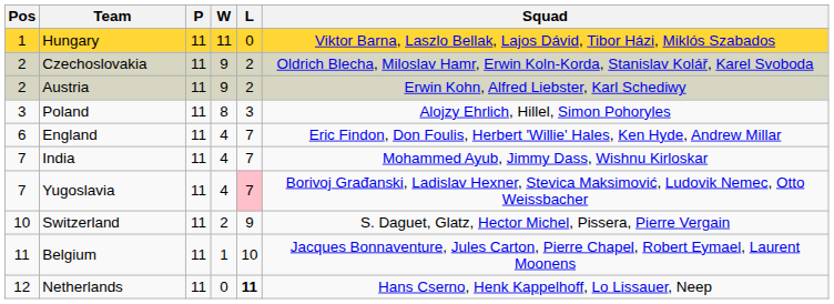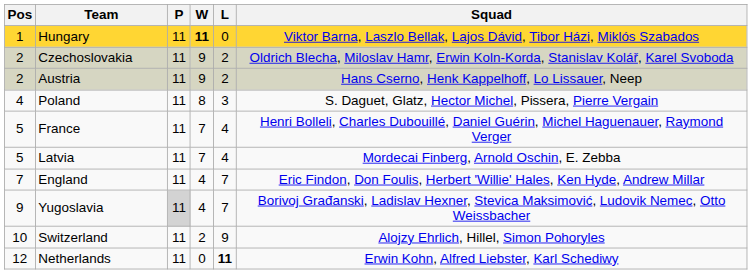 <table class="wikitable" style="font-size: 100%">
 <tr>
 <th width=15>Pos</th>
 <th width=150>Team</th>
 <th width=20>P</th>
 <th width=20>W</th>
 <th width=20>L</th>
 <th width=600>Squad</th>
 </tr>
 <tr align=center style="background: #FFD633;">
 <td>1</td>
 <td align="left"> Hungary</td>
 <td>11</td>
-<td>11</td>
+<td><strong>11</strong></td>
 <td>0</td>
 <td><a href='#'>Viktor Barna</a>, <a href='#'>Laszlo Bellak</a>, <a href='#'>Lajos Dávid</a>, <a href='#'>Tibor Házi</a>, <a href='#'>Miklós Szabados</a></td>
 </tr>
 <tr align=center style="background: #D6D6C2;">
 <td>2</td>
 <td align="left"> Czechoslovakia</td>
 <td>11</td>
 <td>9</td>
 <td>2</td>
 <td><a href='#'>Oldrich Blecha</a>, <a href='#'>Miloslav Hamr</a>, <a href='#'>Erwin Koln-Korda</a>, <a href='#'>Stanislav Kolář</a>, <a href='#'>Karel Svoboda</a></td>
 </tr>
 <tr align=center style="background: #D6D6C2;">
 <td>2</td>
 <td align="left"> Austria</td>
 <td>11</td>
 <td>9</td>
 <td>2</td>
-<td><a href='#'>Erwin Kohn</a>, <a href='#'>Alfred Liebster</a>, <a href='#'>Karl Schediwy</a></td>
+<td><a href='#'>Hans Cserno</a>, <a href='#'>Henk Kappelhoff</a>, <a href='#'>Lo Lissauer</a>, Neep</td>
 </tr>
 <tr align=center>
-<td>3</td>
+<td>4</td>
 <td align="left"> Poland</td>
 <td>11</td>
 <td>8</td>
 <td>3</td>
-<td><a href='#'>Alojzy Ehrlich</a>, Hillel, <a href='#'>Simon Pohoryles</a></td>
+<td>S. Daguet, Glatz, <a href='#'>Hector Michel</a>, Pissera, <a href='#'>Pierre Vergain</a></td>
 </tr>
 <tr align=center>
-<td>6</td>
+<td>5</td>
+<td align="left"> France</td>
+<td>11</td>
+<td>7</td>
+<td>4</td>
+<td><a href='#'>Henri Bolleli</a>, <a href='#'>Charles Dubouillé</a>, <a href='#'>Daniel Guérin</a>, <a href='#'>Michel Haguenauer</a>, <a href='#'>Raymond Verger</a></td>
+</tr>
+<tr align=center>
+<td>5</td>
+<td align="left"> Latvia</td>
+<td>11</td>
+<td>7</td>
+<td>4</td>
+<td><a href='#'>Mordecai Finberg</a>, <a href='#'>Arnold Oschin</a>, E. Zebba</td>
+</tr>
+<tr align=center>
+<td>7</td>
 <td align="left"> England</td>
 <td>11</td>
 <td>4</td>
 <td>7</td>
 <td><a href='#'>Eric Findon</a>, <a href='#'>Don Foulis</a>, <a href='#'>Herbert 'Willie' Hales</a>, <a href='#'>Ken Hyde</a>, <a href='#'>Andrew Millar</a></td>
 </tr>
 <tr align=center>
-<td>7</td>
-<td align="left"> India</td>
-<td>11</td>
+<td>9</td>
+<td align="left"> Yugoslavia</td>
+<td style="background: lightgrey;">11</td>
 <td>4</td>
 <td>7</td>
-<td><a href='#'>Mohammed Ayub</a>, <a href='#'>Jimmy Dass</a>, <a href='#'>Wishnu Kirloskar</a></td>
-</tr>
-<tr align=center>
-<td>7</td>
-<td align="left"> Yugoslavia</td>
-<td>11</td>
-<td>4</td>
-<td style="background: pink;">7</td>
 <td><a href='#'>Borivoj Građanski</a>, <a href='#'>Ladislav Hexner</a>, <a href='#'>Stevica Maksimović</a>, <a href='#'>Ludovik Nemec</a>, <a href='#'>Otto Weissbacher</a></td>
 </tr>
 <tr align=center>
 <td>10</td>
 <td align="left"> Switzerland</td>
 <td>11</td>
 <td>2</td>
 <td>9</td>
-<td>S. Daguet, Glatz, <a href='#'>Hector Michel</a>, Pissera, <a href='#'>Pierre Vergain</a></td>
-</tr>
-<tr align=center>
-<td>11</td>
-<td align="left"> Belgium</td>
-<td>11</td>
-<td>1</td>
-<td>10</td>
-<td><a href='#'>Jacques Bonnaventure</a>, <a href='#'>Jules Carton</a>, <a href='#'>Pierre Chapel</a>, <a href='#'>Robert Eymael</a>, <a href='#'>Laurent Moonens</a></td>
+<td><a href='#'>Alojzy Ehrlich</a>, Hillel, <a href='#'>Simon Pohoryles</a></td>
 </tr>
 <tr align=center>
 <td>12</td>
 <td align="left"> Netherlands</td>
 <td>11</td>
 <td>0</td>
 <td><strong>11</strong></td>
-<td><a href='#'>Hans Cserno</a>, <a href='#'>Henk Kappelhoff</a>, <a href='#'>Lo Lissauer</a>, Neep</td>
+<td><a href='#'>Erwin Kohn</a>, <a href='#'>Alfred Liebster</a>, <a href='#'>Karl Schediwy</a></td>
 </tr>
 </table>
